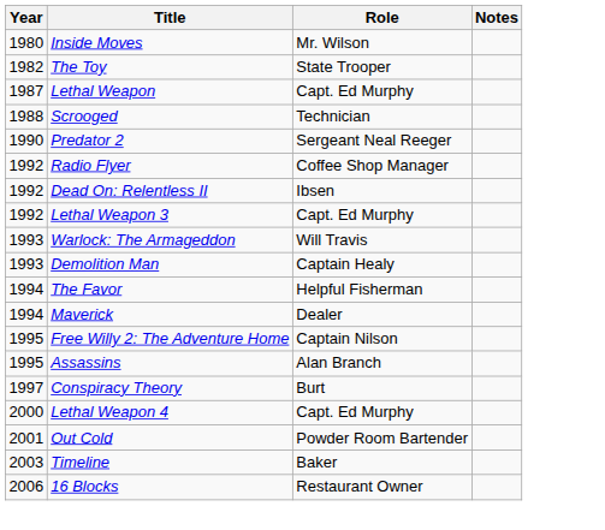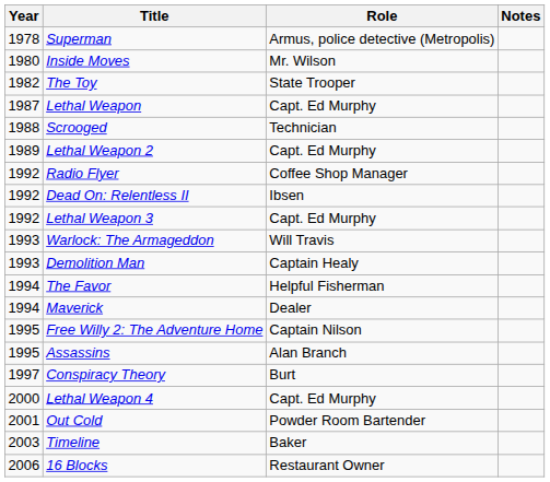 <table class="wikitable">
 <tr>
 <th>Year</th>
 <th>Title</th>
 <th>Role</th>
 <th>Notes</th>
+</tr>
+<tr>
+<td>1978</td>
+<td><em><a href='#'>Superman</a></em></td>
+<td>Armus, police detective (Metropolis)</td>
+<td></td>
 </tr>
 <tr>
 <td>1980</td>
 <td><em><a href='#'>Inside Moves</a></em></td>
 <td>Mr. Wilson</td>
 <td></td>
 </tr>
 <tr>
 <td>1982</td>
 <td><em><a href='#'>The Toy</a></em></td>
 <td>State Trooper</td>
 <td></td>
 </tr>
 <tr>
 <td>1987</td>
 <td><em><a href='#'>Lethal Weapon</a></em></td>
 <td>Capt. Ed Murphy</td>
 <td></td>
 </tr>
 <tr>
 <td>1988</td>
 <td><em><a href='#'>Scrooged</a></em></td>
 <td>Technician</td>
 <td></td>
 </tr>
 <tr>
-<td>1990</td>
-<td><em><a href='#'>Predator 2</a></em></td>
-<td>Sergeant Neal Reeger</td>
+<td>1989</td>
+<td><em><a href='#'>Lethal Weapon 2</a></em></td>
+<td>Capt. Ed Murphy</td>
 <td></td>
 </tr>
 <tr>
 <td>1992</td>
 <td><em><a href='#'>Radio Flyer</a></em></td>
 <td>Coffee Shop Manager</td>
 <td></td>
 </tr>
 <tr>
 <td>1992</td>
 <td><em><a href='#'>Dead On: Relentless II</a></em></td>
 <td>Ibsen</td>
 <td></td>
 </tr>
 <tr>
 <td>1992</td>
 <td><em><a href='#'>Lethal Weapon 3</a></em></td>
 <td>Capt. Ed Murphy</td>
 <td></td>
 </tr>
 <tr>
 <td>1993</td>
 <td><em><a href='#'>Warlock: The Armageddon</a></em></td>
 <td>Will Travis</td>
 <td></td>
 </tr>
 <tr>
 <td>1993</td>
 <td><em><a href='#'>Demolition Man</a></em></td>
 <td>Captain Healy</td>
 <td></td>
 </tr>
 <tr>
 <td>1994</td>
 <td><em><a href='#'>The Favor</a></em></td>
 <td>Helpful Fisherman</td>
 <td></td>
 </tr>
 <tr>
 <td>1994</td>
 <td><em><a href='#'>Maverick</a></em></td>
 <td>Dealer</td>
 <td></td>
 </tr>
 <tr>
 <td>1995</td>
 <td><em><a href='#'>Free Willy 2: The Adventure Home</a></em></td>
 <td>Captain Nilson</td>
 <td></td>
 </tr>
 <tr>
 <td>1995</td>
 <td><em><a href='#'>Assassins</a></em></td>
 <td>Alan Branch</td>
 <td></td>
 </tr>
 <tr>
 <td>1997</td>
 <td><em><a href='#'>Conspiracy Theory</a></em></td>
 <td>Burt</td>
 <td></td>
 </tr>
 <tr>
 <td>2000</td>
 <td><em><a href='#'>Lethal Weapon 4</a></em></td>
 <td>Capt. Ed Murphy</td>
 <td></td>
 </tr>
 <tr>
 <td>2001</td>
 <td><em><a href='#'>Out Cold</a></em></td>
 <td>Powder Room Bartender</td>
 <td></td>
 </tr>
 <tr>
 <td>2003</td>
 <td><em><a href='#'>Timeline</a></em></td>
 <td>Baker</td>
 <td></td>
 </tr>
 <tr>
 <td>2006</td>
 <td><em><a href='#'>16 Blocks</a></em></td>
 <td>Restaurant Owner</td>
 <td></td>
 </tr>
 </table>
